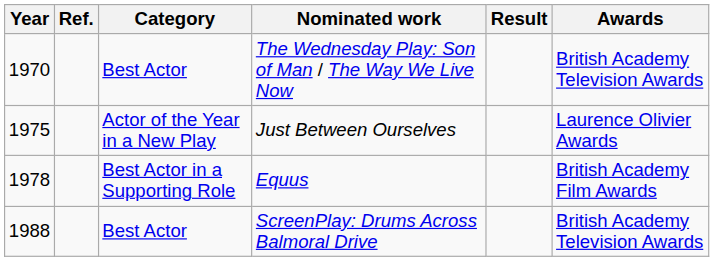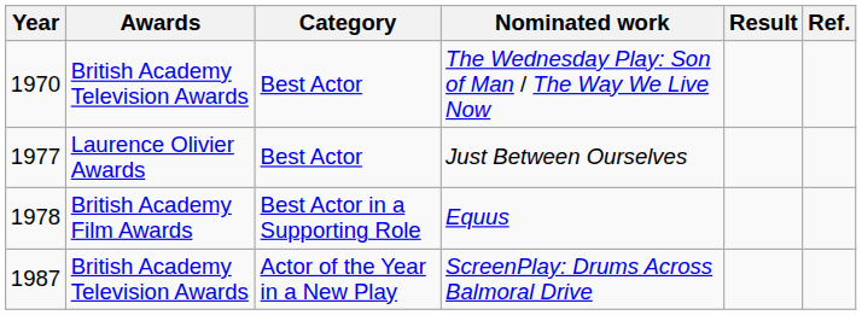 <table class="wikitable">
 <tr>
 <th>Year</th>
-<th>Ref.</th>
+<th>Awards</th>
 <th>Category</th>
 <th>Nominated work</th>
 <th>Result</th>
-<th>Awards</th>
+<th>Ref.</th>
 </tr>
 <tr>
 <td>1970</td>
-<td></td>
+<td><a href='#'>British Academy Television Awards</a></td>
 <td><a href='#'>Best Actor</a></td>
 <td><a href='#'><em>The Wednesday Play: Son of Man</em></a> / <a href='#'><em>The Way We Live Now</em></a></td>
 <td></td>
-<td><a href='#'>British Academy Television Awards</a></td>
+<td></td>
 </tr>
 <tr>
-<td>1975</td>
-<td></td>
-<td><a href='#'>Actor of the Year in a New Play</a></td>
+<td>1977</td>
+<td><a href='#'>Laurence Olivier Awards</a></td>
+<td><a href='#'>Best Actor</a></td>
 <td><em>Just Between Ourselves</em></td>
 <td></td>
-<td><a href='#'>Laurence Olivier Awards</a></td>
+<td></td>
 </tr>
 <tr>
 <td>1978</td>
-<td></td>
+<td><a href='#'>British Academy Film Awards</a></td>
 <td><a href='#'>Best Actor in a Supporting Role</a></td>
 <td><a href='#'><em>Equus</em></a></td>
 <td></td>
-<td><a href='#'>British Academy Film Awards</a></td>
+<td></td>
 </tr>
 <tr>
-<td>1988</td>
-<td></td>
-<td><a href='#'>Best Actor</a></td>
+<td>1987</td>
+<td><a href='#'>British Academy Television Awards</a></td>
+<td><a href='#'>Actor of the Year in a New Play</a></td>
 <td><a href='#'><em>ScreenPlay: Drums Across Balmoral Drive</em></a></td>
 <td></td>
-<td><a href='#'>British Academy Television Awards</a></td>
+<td></td>
 </tr>
 </table>
